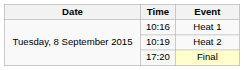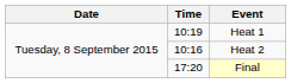 <table class = "wikitable" style="text-align:center;">
 <tr>
 <th width=220>Date</th>
 <th width=50>Time</th>
 <th width=100>Event</th>
 </tr>
 <tr>
 <td rowspan=3>Tuesday, 8 September 2015</td>
-<td>10:16</td>
+<td>10:19</td>
 <td>Heat 1</td>
 </tr>
 <tr>
-<td>10:19</td>
+<td>10:16</td>
 <td>Heat 2</td>
 </tr>
 <tr>
 <td>17:20</td>
 <td bgcolor=ffffcc>Final</td>
 </tr>
 </table>
